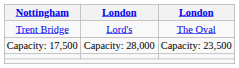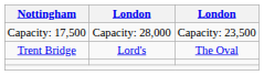 <table class="wikitable" style="text-align:center">
 <tr>
 <th width="33%"><a href='#'>Nottingham</a></th>
 <th width="34%"><a href='#'>London</a></th>
 <th width="33%"><a href='#'>London</a></th>
 </tr>
 <tr>
+<td>Capacity: 17,500</td>
+<td>Capacity: 28,000</td>
+<td>Capacity: 23,500</td>
+</tr>
+<tr>
 <td><a href='#'>Trent Bridge</a></td>
 <td><a href='#'>Lord's</a></td>
 <td><a href='#'>The Oval</a></td>
-</tr>
-<tr>
-<td>Capacity: 17,500</td>
-<td>Capacity: 28,000</td>
-<td>Capacity: 23,500</td>
 </tr>
 <tr>
 <td></td>
 <td></td>
 <td></td>
 </tr>
 <tr>
 <td colspan=3></td>
 </tr>
 </table>
